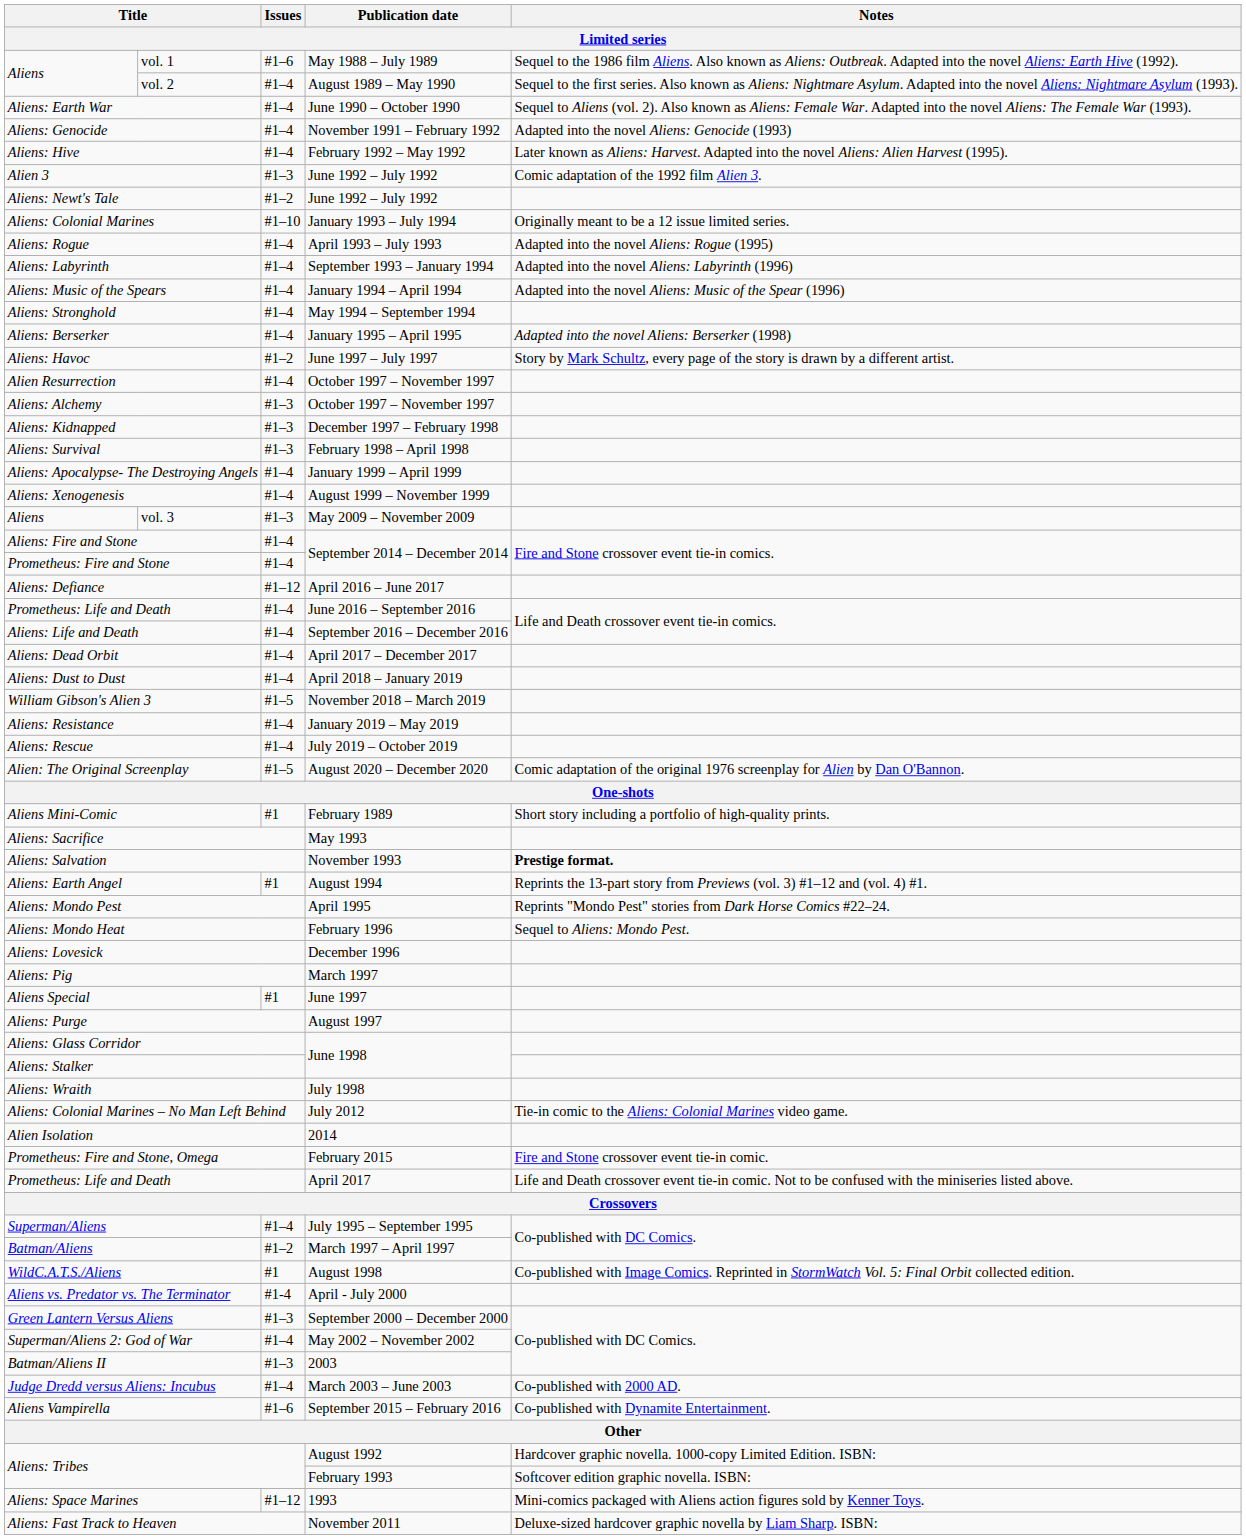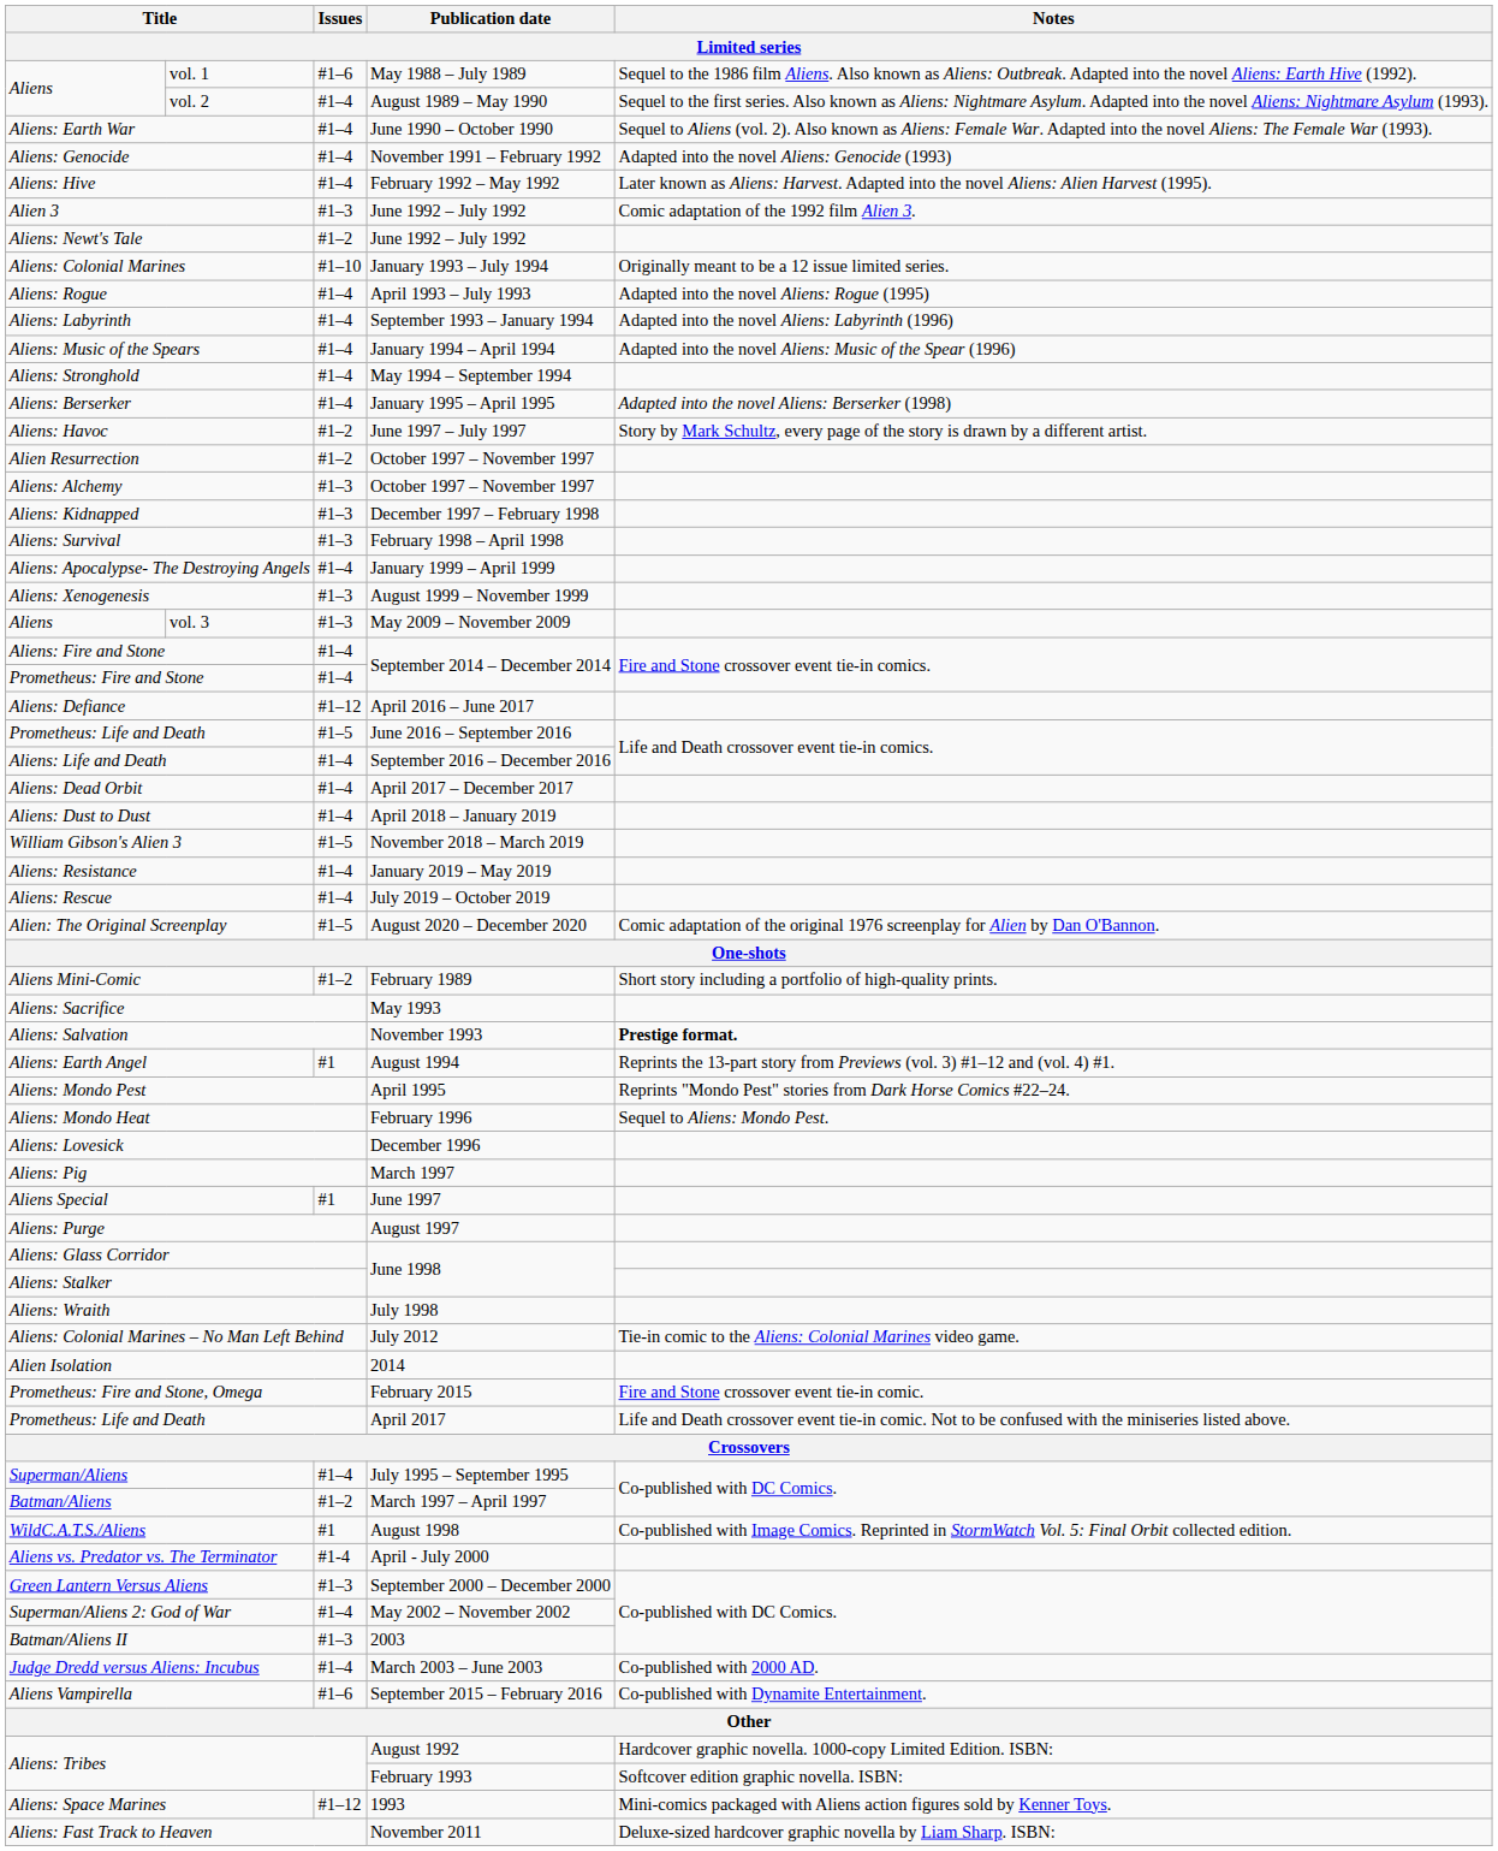 <table class="wikitable">
 <tr>
 <th colspan="2">Title</th>
 <th>Issues</th>
 <th>Publication date</th>
 <th>Notes</th>
 </tr>
 <tr>
 <th colspan="5"><a href='#'>Limited series</a></th>
 </tr>
 <tr>
 <td rowspan="2"><em>Aliens</em></td>
 <td>vol. 1</td>
 <td>#1–6</td>
 <td>May 1988 – July 1989</td>
 <td>Sequel to the 1986 film <em><a href='#'>Aliens</a></em>. Also known as <em>Aliens: Outbreak</em>. Adapted into the novel <em><a href='#'>Aliens: Earth Hive</a></em> (1992).</td>
 </tr>
 <tr>
 <td>vol. 2</td>
 <td>#1–4</td>
 <td>August 1989 – May 1990</td>
 <td>Sequel to the first series. Also known as <em>Aliens: Nightmare Asylum</em>. Adapted into the novel <em><a href='#'>Aliens: Nightmare  Asylum</a></em> (1993).</td>
 </tr>
 <tr>
 <td colspan="2"><em>Aliens: Earth War</em></td>
 <td>#1–4</td>
 <td>June 1990 – October 1990</td>
 <td>Sequel to <em>Aliens</em> (vol. 2). Also known as <em>Aliens: Female War</em>. Adapted into the novel <em>Aliens: The Female War</em> (1993).</td>
 </tr>
 <tr>
 <td colspan="2"><em>Aliens: Genocide</em></td>
 <td>#1–4</td>
 <td>November 1991 – February 1992</td>
 <td>Adapted into the novel <em>Aliens: Genocide</em> (1993)</td>
 </tr>
 <tr>
 <td colspan="2"><em>Aliens: Hive</em></td>
 <td>#1–4</td>
 <td>February 1992 – May 1992</td>
 <td>Later known as <em>Aliens: Harvest</em>. Adapted into the novel <em>Aliens: Alien Harvest</em> (1995).</td>
 </tr>
 <tr>
 <td colspan="2"><em>Alien 3</em></td>
 <td>#1–3</td>
 <td>June 1992 – July 1992</td>
 <td>Comic adaptation of the 1992 film <em><a href='#'>Alien 3</a></em>.</td>
 </tr>
 <tr>
 <td colspan="2"><em>Aliens: Newt's Tale</em></td>
 <td>#1–2</td>
 <td>June 1992 – July 1992</td>
 <td></td>
 </tr>
 <tr>
 <td colspan="2"><em>Aliens: Colonial Marines</em></td>
 <td>#1–10</td>
 <td>January 1993 – July 1994</td>
 <td>Originally meant to be a 12 issue limited series.</td>
 </tr>
 <tr>
 <td colspan="2"><em>Aliens: Rogue</em></td>
 <td>#1–4</td>
 <td>April 1993 – July 1993</td>
 <td>Adapted into the novel <em>Aliens: Rogue</em> (1995)</td>
 </tr>
 <tr>
 <td colspan="2"><em>Aliens: Labyrinth</em></td>
 <td>#1–4</td>
 <td>September 1993 – January 1994</td>
 <td>Adapted into the novel <em>Aliens: Labyrinth</em> (1996)</td>
 </tr>
 <tr>
 <td colspan="2"><em>Aliens: Music of the Spears</em></td>
 <td>#1–4</td>
 <td>January 1994 – April 1994</td>
 <td>Adapted into the novel <em>Aliens: Music of the Spear</em> (1996)</td>
 </tr>
 <tr>
 <td colspan="2"><em>Aliens: Stronghold</em></td>
 <td>#1–4</td>
 <td>May 1994 – September 1994</td>
 <td></td>
 </tr>
 <tr>
 <td colspan="2"><em>Aliens: Berserker</em></td>
 <td>#1–4</td>
 <td>January 1995 – April 1995</td>
 <td><em>Adapted into the novel Aliens: Berserker</em> (1998)</td>
 </tr>
 <tr>
 <td colspan="2"><em>Aliens: Havoc</em></td>
 <td>#1–2</td>
 <td>June 1997 – July 1997</td>
 <td>Story by <a href='#'>Mark Schultz</a>, every page of the story is drawn by a different artist.</td>
 </tr>
 <tr>
 <td colspan="2"><em>Alien Resurrection</em></td>
-<td>#1–4</td>
+<td>#1–2</td>
 <td>October 1997 – November 1997</td>
 <td></td>
 </tr>
 <tr>
 <td colspan="2"><em>Aliens: Alchemy</em></td>
 <td>#1–3</td>
 <td>October 1997 – November 1997</td>
 <td></td>
 </tr>
 <tr>
 <td colspan="2"><em>Aliens: Kidnapped</em></td>
 <td>#1–3</td>
 <td>December 1997 – February 1998</td>
 <td></td>
 </tr>
 <tr>
 <td colspan="2"><em>Aliens: Survival</em></td>
 <td>#1–3</td>
 <td>February 1998 – April 1998</td>
 <td></td>
 </tr>
 <tr>
 <td colspan="2"><em>Aliens: Apocalypse- The Destroying Angels</em></td>
 <td>#1–4</td>
 <td>January 1999 – April 1999</td>
 <td></td>
 </tr>
 <tr>
 <td colspan="2"><em>Aliens: Xenogenesis</em></td>
-<td>#1–4</td>
+<td>#1–3</td>
 <td>August 1999 – November 1999</td>
 <td></td>
 </tr>
 <tr>
 <td><em>Aliens</em></td>
 <td>vol. 3</td>
 <td>#1–3</td>
 <td>May 2009 – November 2009</td>
 <td></td>
 </tr>
 <tr>
 <td colspan="2"><em>Aliens: Fire and Stone</em></td>
 <td>#1–4</td>
 <td rowspan="2">September 2014 – December 2014</td>
 <td rowspan="2"><a href='#'>Fire and Stone</a> crossover event tie-in comics.</td>
 </tr>
 <tr>
 <td colspan="2"><em>Prometheus: Fire and Stone</em></td>
 <td>#1–4</td>
 </tr>
 <tr>
 <td colspan="2"><em>Aliens: Defiance</em></td>
 <td>#1–12</td>
 <td>April 2016 – June 2017</td>
 </tr>
 <tr>
 <td colspan="2"><em>Prometheus: Life and Death</em></td>
-<td>#1–4</td>
+<td>#1–5</td>
 <td>June 2016 – September 2016</td>
 <td rowspan="2">Life and Death crossover event tie-in comics.</td>
 </tr>
 <tr>
 <td colspan="2"><em>Aliens: Life and Death</em></td>
 <td>#1–4</td>
 <td>September 2016 – December 2016</td>
 </tr>
 <tr>
 <td colspan="2"><em>Aliens: Dead Orbit</em></td>
 <td>#1–4</td>
 <td>April 2017 – December 2017</td>
 <td></td>
 </tr>
 <tr>
 <td colspan="2"><em>Aliens: Dust to Dust</em></td>
 <td>#1–4</td>
 <td>April 2018 – January 2019</td>
 <td></td>
 </tr>
 <tr>
 <td colspan="2"><em>William Gibson's Alien 3</em></td>
 <td>#1–5</td>
 <td>November 2018 – March 2019</td>
 <td></td>
 </tr>
 <tr>
 <td colspan="2"><em>Aliens: Resistance</em></td>
 <td>#1–4</td>
 <td>January 2019 – May 2019</td>
 <td></td>
 </tr>
 <tr>
 <td colspan="2"><em>Aliens: Rescue</em></td>
 <td>#1–4</td>
 <td>July 2019 – October 2019</td>
 <td></td>
 </tr>
 <tr>
 <td colspan="2"><em>Alien: The Original Screenplay</em></td>
 <td>#1–5</td>
 <td>August 2020 – December 2020</td>
 <td>Comic adaptation of the original 1976 screenplay for <em><a href='#'>Alien</a></em> by <a href='#'>Dan O'Bannon</a>.</td>
 </tr>
 <tr>
 <th colspan="5"><a href='#'>One-shots</a></th>
 </tr>
 <tr>
 <td colspan="2"><em>Aliens Mini-Comic</em></td>
-<td>#1</td>
+<td>#1–2</td>
 <td>February 1989</td>
 <td>Short story including a portfolio of high-quality prints.</td>
 </tr>
 <tr>
 <td colspan="3"><em>Aliens: Sacrifice</em></td>
 <td>May 1993</td>
 <td></td>
 </tr>
 <tr>
 <td colspan="3"><em>Aliens: Salvation</em></td>
 <td>November 1993</td>
 <td><strong>Prestige format.</strong></td>
 </tr>
 <tr>
 <td colspan="2"><em>Aliens: Earth Angel</em></td>
 <td>#1</td>
 <td>August 1994</td>
 <td>Reprints the 13-part story from <em>Previews</em> (vol. 3) #1–12 and (vol. 4) #1.</td>
 </tr>
 <tr>
 <td colspan="3"><em>Aliens: Mondo Pest</em></td>
 <td>April 1995</td>
 <td>Reprints "Mondo Pest" stories from <em>Dark Horse Comics</em> #22–24.</td>
 </tr>
 <tr>
 <td colspan="3"><em>Aliens: Mondo Heat</em></td>
 <td>February 1996</td>
 <td>Sequel to <em>Aliens: Mondo Pest</em>.</td>
 </tr>
 <tr>
 <td colspan="3"><em>Aliens: Lovesick</em></td>
 <td>December 1996</td>
 <td></td>
 </tr>
 <tr>
 <td colspan="3"><em>Aliens: Pig</em></td>
 <td>March 1997</td>
 <td></td>
 </tr>
 <tr>
 <td colspan="2"><em>Aliens Special</em></td>
 <td>#1</td>
 <td>June 1997</td>
 <td></td>
 </tr>
 <tr>
 <td colspan="3"><em>Aliens: Purge</em></td>
 <td>August 1997</td>
 <td></td>
 </tr>
 <tr>
 <td colspan="3"><em>Aliens: Glass Corridor</em></td>
 <td rowspan="2">June 1998</td>
 <td></td>
 </tr>
 <tr>
 <td colspan="3"><em>Aliens: Stalker</em></td>
 <td></td>
 </tr>
 <tr>
 <td colspan="3"><em>Aliens: Wraith</em></td>
 <td>July 1998</td>
 <td></td>
 </tr>
 <tr>
 <td colspan="3"><em>Aliens: Colonial Marines – No Man Left Behind</em></td>
 <td>July 2012</td>
 <td>Tie-in comic to the <em><a href='#'>Aliens: Colonial Marines</a></em> video game.</td>
 </tr>
 <tr>
 <td colspan="3"><em>Alien Isolation</em></td>
 <td>2014</td>
 <td></td>
 </tr>
 <tr>
 <td colspan="3"><em>Prometheus: Fire and Stone, Omega</em></td>
 <td>February 2015</td>
 <td><a href='#'>Fire and Stone</a> crossover event tie-in comic.</td>
 </tr>
 <tr>
 <td colspan="3"><em>Prometheus: Life and Death</em></td>
 <td>April 2017</td>
 <td>Life and Death crossover event tie-in comic. Not to be confused with the miniseries listed above.</td>
 </tr>
 <tr>
 <th colspan="5"><a href='#'>Crossovers</a></th>
 </tr>
 <tr>
 <td colspan="2"><em><a href='#'>Superman/Aliens</a></em></td>
 <td>#1–4</td>
 <td>July 1995 – September 1995</td>
 <td rowspan="2">Co-published with <a href='#'>DC Comics</a>.</td>
 </tr>
 <tr>
 <td colspan="2"><em><a href='#'>Batman/Aliens</a></em></td>
 <td>#1–2</td>
 <td>March 1997 – April 1997</td>
 </tr>
 <tr>
 <td colspan="2"><em><a href='#'>WildC.A.T.S./Aliens</a></em></td>
 <td>#1</td>
 <td>August 1998</td>
 <td>Co-published with <a href='#'>Image Comics</a>. Reprinted in <em><a href='#'>StormWatch</a> Vol. 5: Final Orbit</em> collected edition.</td>
 </tr>
 <tr>
 <td colspan="2"><em><a href='#'>Aliens vs. Predator vs. The Terminator</a></em></td>
 <td>#1-4</td>
 <td>April - July 2000</td>
 <td></td>
 </tr>
 <tr>
 <td colspan="2"><em><a href='#'>Green Lantern Versus Aliens</a></em></td>
 <td>#1–3</td>
 <td>September 2000 – December 2000</td>
 <td rowspan="3">Co-published with DC Comics.</td>
 </tr>
 <tr>
 <td colspan="2"><em>Superman/Aliens 2: God of War</em></td>
 <td>#1–4</td>
 <td>May 2002 – November 2002</td>
 </tr>
 <tr>
 <td colspan="2"><em>Batman/Aliens II</em></td>
 <td>#1–3</td>
 <td>2003</td>
 </tr>
 <tr>
 <td colspan="2"><em><a href='#'>Judge Dredd versus Aliens: Incubus</a></em></td>
 <td>#1–4</td>
 <td>March 2003 – June 2003</td>
 <td>Co-published with <a href='#'>2000 AD</a>.</td>
 </tr>
 <tr>
 <td colspan="2"><em>Aliens Vampirella</em></td>
 <td>#1–6</td>
 <td>September 2015 – February 2016</td>
 <td>Co-published with <a href='#'>Dynamite Entertainment</a>.</td>
 </tr>
 <tr>
 <th colspan="5">Other</th>
 </tr>
 <tr>
 <td colspan="3" rowspan="2"><em>Aliens: Tribes</em></td>
 <td>August 1992</td>
 <td>Hardcover graphic novella. 1000-copy Limited Edition. ISBN: </td>
 </tr>
 <tr>
 <td>February 1993</td>
 <td>Softcover edition graphic novella. ISBN: </td>
 </tr>
 <tr>
 <td colspan="2"><em>Aliens: Space Marines</em></td>
 <td>#1–12</td>
 <td>1993</td>
 <td>Mini-comics packaged with Aliens action figures sold by <a href='#'>Kenner Toys</a>.</td>
 </tr>
 <tr>
 <td colspan="3"><em>Aliens: Fast Track to Heaven</em></td>
 <td>November 2011</td>
 <td>Deluxe-sized hardcover graphic novella by <a href='#'>Liam Sharp</a>. ISBN: </td>
 </tr>
 </table>
